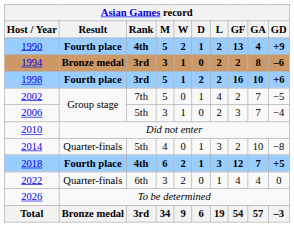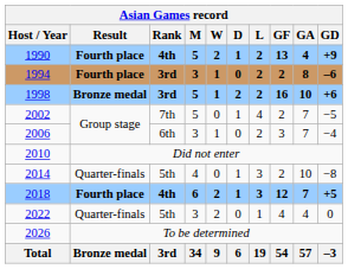 <table class="wikitable" style="text-align: center;">
 <tr>
 <th colspan=10><a href='#'>Asian Games</a> record</th>
 </tr>
 <tr>
 <th>Host / Year</th>
 <th>Result</th>
 <th>Rank</th>
 <th width=20>M</th>
 <th width=20>W</th>
 <th width=20>D</th>
 <th width=20>L</th>
 <th width=20>GF</th>
 <th width=20>GA</th>
 <th width=20>GD</th>
 </tr>
 <tr style="background:#9acdff;">
 <td> <a href='#'>1990</a></td>
 <td><strong>Fourth place</strong></td>
 <td><strong>4th</strong></td>
 <td><strong>5</strong></td>
 <td><strong>2</strong></td>
 <td><strong>1</strong></td>
 <td><strong>2</strong></td>
 <td><strong>13</strong></td>
 <td><strong>4</strong></td>
 <td><strong>+9</strong></td>
 </tr>
 <tr style="background:#c96;">
 <td> <a href='#'>1994</a></td>
-<td><strong>Bronze medal</strong></td>
+<td><strong>Fourth place</strong></td>
 <td><strong>3rd</strong></td>
 <td><strong>3</strong></td>
 <td><strong>1</strong></td>
 <td><strong>0</strong></td>
 <td><strong>2</strong></td>
 <td><strong>2</strong></td>
 <td><strong>8</strong></td>
 <td><strong>–6</strong></td>
 </tr>
 <tr style="background:#9acdff;">
 <td> <a href='#'>1998</a></td>
-<td><strong>Fourth place</strong></td>
+<td><strong>Bronze medal</strong></td>
 <td><strong>3rd</strong></td>
 <td><strong>5</strong></td>
 <td><strong>1</strong></td>
 <td><strong>2</strong></td>
 <td><strong>2</strong></td>
 <td><strong>16</strong></td>
 <td><strong>10</strong></td>
 <td><strong>+6</strong></td>
 </tr>
 <tr>
 <td> <a href='#'>2002</a></td>
 <td rowspan=2>Group stage</td>
 <td>7th</td>
 <td>5</td>
 <td>0</td>
 <td>1</td>
 <td>4</td>
 <td>2</td>
 <td>7</td>
 <td>−5</td>
 </tr>
 <tr>
 <td> <a href='#'>2006</a></td>
-<td>5th</td>
+<td>6th</td>
 <td>3</td>
 <td>1</td>
 <td>0</td>
 <td>2</td>
 <td>3</td>
 <td>7</td>
 <td>−4</td>
 </tr>
 <tr>
 <td> <a href='#'>2010</a></td>
 <td colspan=9><em>Did not enter</em></td>
 </tr>
 <tr>
 <td> <a href='#'>2014</a></td>
 <td>Quarter-finals</td>
 <td>5th</td>
 <td>4</td>
 <td>0</td>
 <td>1</td>
 <td>3</td>
 <td>2</td>
 <td>10</td>
 <td>−8</td>
 </tr>
 <tr style="background:#9acdff;">
 <td> <a href='#'>2018</a></td>
 <td><strong>Fourth place</strong></td>
 <td><strong>4th</strong></td>
 <td><strong>6</strong></td>
 <td><strong>2</strong></td>
 <td><strong>1</strong></td>
 <td><strong>3</strong></td>
 <td><strong>12</strong></td>
 <td><strong>7</strong></td>
 <td><strong>+5</strong></td>
 </tr>
 <tr>
 <td> <a href='#'>2022</a></td>
 <td>Quarter-finals</td>
-<td>6th</td>
+<td>5th</td>
 <td>3</td>
 <td>2</td>
 <td>0</td>
 <td>1</td>
 <td>4</td>
 <td>4</td>
 <td>0</td>
 </tr>
 <tr>
 <td> <a href='#'>2026</a></td>
 <td colspan="9" rowspan="1"><em>To be determined</em></td>
 </tr>
 <tr>
 <th><strong>Total</strong></th>
 <th><strong>Bronze medal</strong></th>
 <th><strong>3rd</strong></th>
 <th><strong>34</strong></th>
 <th><strong>9</strong></th>
 <th><strong>6</strong></th>
 <th><strong>19</strong></th>
 <th><strong>54</strong></th>
 <th><strong>57</strong></th>
 <th><strong>–3</strong></th>
 </tr>
 </table>
